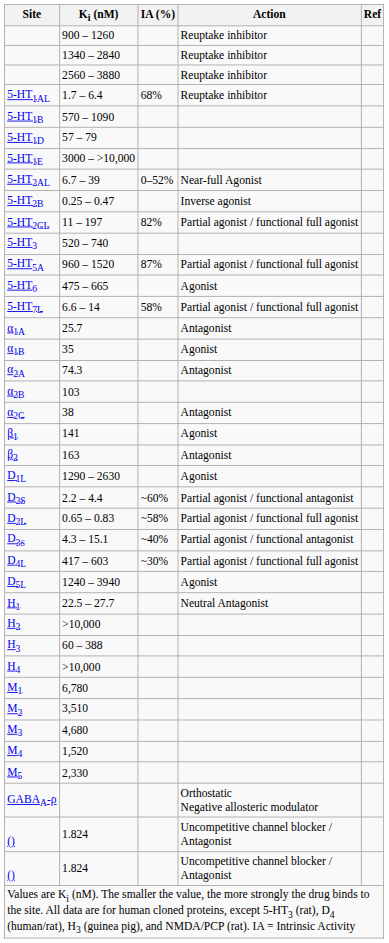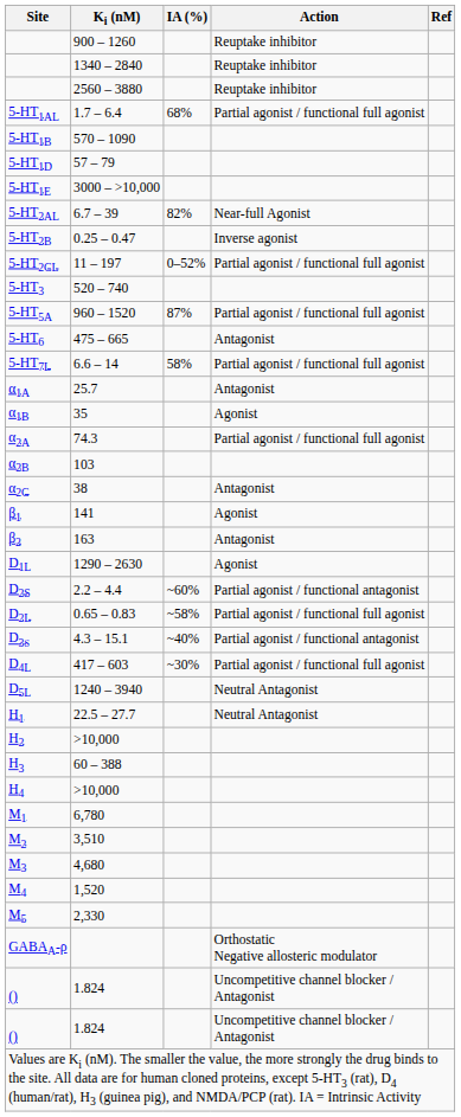 <table class="wikitable floatright" style="font-size:small;">
 <tr>
 <th>Site</th>
 <th>K<sub>i</sub> (nM)</th>
 <th>IA (%)</th>
 <th>Action</th>
 <th>Ref</th>
 </tr>
 <tr>
 <td></td>
 <td>900 – 1260</td>
 <td></td>
 <td>Reuptake inhibitor</td>
 <td></td>
 </tr>
 <tr>
 <td></td>
 <td>1340 – 2840</td>
 <td></td>
 <td>Reuptake inhibitor</td>
 <td></td>
 </tr>
 <tr>
 <td></td>
 <td>2560 – 3880</td>
 <td></td>
 <td>Reuptake inhibitor</td>
 <td></td>
 </tr>
 <tr>
 <td><a href='#'>5-HT<sub>1AL</sub></a></td>
 <td>1.7 – 6.4</td>
 <td>68%</td>
-<td>Reuptake inhibitor</td>
+<td>Partial agonist / functional full agonist</td>
 <td></td>
 </tr>
 <tr>
 <td><a href='#'>5-HT<sub>1B</sub></a></td>
 <td>570 – 1090</td>
 <td></td>
 <td></td>
 <td></td>
 </tr>
 <tr>
 <td><a href='#'>5-HT<sub>1D</sub></a></td>
 <td>57 – 79</td>
 <td></td>
 <td></td>
 <td></td>
 </tr>
 <tr>
 <td><a href='#'>5-HT<sub>1E</sub></a></td>
 <td>3000 – >10,000</td>
 <td></td>
 <td></td>
 <td></td>
 </tr>
 <tr>
 <td><a href='#'>5-HT<sub>2AL</sub></a></td>
 <td>6.7 – 39</td>
-<td>0–52%</td>
+<td>82%</td>
 <td>Near-full Agonist</td>
 <td></td>
 </tr>
 <tr>
 <td><a href='#'>5-HT<sub>2B</sub></a></td>
 <td>0.25 – 0.47</td>
 <td></td>
 <td>Inverse agonist</td>
 <td></td>
 </tr>
 <tr>
 <td><a href='#'>5-HT<sub>2CL</sub></a></td>
 <td>11 – 197</td>
-<td>82%</td>
+<td>0–52%</td>
 <td>Partial agonist / functional full agonist</td>
 <td></td>
 </tr>
 <tr>
 <td><a href='#'>5-HT<sub>3</sub></a></td>
 <td>520 – 740</td>
 <td></td>
 <td></td>
 <td></td>
 </tr>
 <tr>
 <td><a href='#'>5-HT<sub>5A</sub></a></td>
 <td>960 – 1520</td>
 <td>87%</td>
 <td>Partial agonist / functional full agonist</td>
 <td></td>
 </tr>
 <tr>
 <td><a href='#'>5-HT<sub>6</sub></a></td>
 <td>475 – 665</td>
 <td></td>
-<td>Agonist</td>
+<td>Antagonist</td>
 <td></td>
 </tr>
 <tr>
 <td><a href='#'>5-HT<sub>7L</sub></a></td>
 <td>6.6 – 14</td>
 <td>58%</td>
 <td>Partial agonist / functional full agonist</td>
 <td></td>
 </tr>
 <tr>
 <td><a href='#'>α<sub>1A</sub></a></td>
 <td>25.7</td>
 <td></td>
 <td>Antagonist</td>
 <td></td>
 </tr>
 <tr>
 <td><a href='#'>α<sub>1B</sub></a></td>
 <td>35</td>
 <td></td>
 <td>Agonist</td>
 <td></td>
 </tr>
 <tr>
 <td><a href='#'>α<sub>2A</sub></a></td>
 <td>74.3</td>
 <td></td>
-<td>Antagonist</td>
+<td>Partial agonist / functional full agonist</td>
 <td></td>
 </tr>
 <tr>
 <td><a href='#'>α<sub>2B</sub></a></td>
 <td>103</td>
 <td></td>
 <td></td>
 <td></td>
 </tr>
 <tr>
 <td><a href='#'>α<sub>2C</sub></a></td>
 <td>38</td>
 <td></td>
 <td>Antagonist</td>
 <td></td>
 </tr>
 <tr>
 <td><a href='#'>β<sub>1</sub></a></td>
 <td>141</td>
 <td></td>
 <td>Agonist</td>
 <td></td>
 </tr>
 <tr>
 <td><a href='#'>β<sub>2</sub></a></td>
 <td>163</td>
 <td></td>
 <td>Antagonist</td>
 <td></td>
 </tr>
 <tr>
 <td><a href='#'>D<sub>1L</sub></a></td>
 <td>1290 – 2630</td>
 <td></td>
 <td>Agonist</td>
 <td></td>
 </tr>
 <tr>
 <td><a href='#'>D<sub>2S</sub></a></td>
 <td>2.2 – 4.4</td>
 <td>~60%</td>
 <td>Partial agonist / functional antagonist</td>
 <td></td>
 </tr>
 <tr>
 <td><a href='#'>D<sub>2L</sub></a></td>
 <td>0.65 – 0.83</td>
 <td>~58%</td>
 <td>Partial agonist / functional full agonist</td>
 <td></td>
 </tr>
 <tr>
 <td><a href='#'>D<sub>3<small>S</small></sub></a></td>
 <td>4.3 – 15.1</td>
 <td>~40%</td>
 <td>Partial agonist / functional antagonist</td>
 <td></td>
 </tr>
 <tr>
 <td><a href='#'>D<sub>4L</sub></a></td>
 <td>417 – 603</td>
 <td>~30%</td>
 <td>Partial agonist / functional full agonist</td>
 <td></td>
 </tr>
 <tr>
 <td><a href='#'>D<sub>5L</sub></a></td>
 <td>1240 – 3940</td>
 <td></td>
-<td>Agonist</td>
+<td>Neutral Antagonist</td>
 <td></td>
 </tr>
 <tr>
 <td><a href='#'>H<sub>1</sub></a></td>
 <td>22.5 – 27.7</td>
 <td></td>
 <td>Neutral Antagonist</td>
 <td></td>
 </tr>
 <tr>
 <td><a href='#'>H<sub>2</sub></a></td>
 <td>>10,000</td>
 <td></td>
 <td></td>
 <td></td>
 </tr>
 <tr>
 <td><a href='#'>H<sub>3</sub></a></td>
 <td>60 – 388</td>
 <td></td>
 <td></td>
 <td></td>
 </tr>
 <tr>
 <td><a href='#'>H<sub>4</sub></a></td>
 <td>>10,000</td>
 <td></td>
 <td></td>
 <td></td>
 </tr>
 <tr>
 <td><a href='#'>M<sub>1</sub></a></td>
 <td>6,780</td>
 <td></td>
 <td></td>
 <td></td>
 </tr>
 <tr>
 <td><a href='#'>M<sub>2</sub></a></td>
 <td>3,510</td>
 <td></td>
 <td></td>
 <td></td>
 </tr>
 <tr>
 <td><a href='#'>M<sub>3</sub></a></td>
 <td>4,680</td>
 <td></td>
 <td></td>
 <td></td>
 </tr>
 <tr>
 <td><a href='#'>M<sub>4</sub></a></td>
 <td>1,520</td>
 <td></td>
 <td></td>
 <td></td>
 </tr>
 <tr>
 <td><a href='#'>M<sub>5</sub></a></td>
 <td>2,330</td>
 <td></td>
 <td></td>
 <td></td>
 </tr>
 <tr>
 <td><a href='#'>GABA<sub>A</sub>-ρ</a></td>
 <td></td>
 <td></td>
 <td>Orthostatic<br>Negative allosteric modulator</td>
 </tr>
 <tr>
 <td><a href='#'><br>()</a></td>
 <td>1.824</td>
 <td></td>
 <td>Uncompetitive channel blocker /<br>Antagonist</td>
 <td></td>
 </tr>
 <tr>
 <td><a href='#'><br>()</a></td>
 <td>1.824</td>
 <td></td>
 <td>Uncompetitive channel blocker /<br>Antagonist</td>
 <td></td>
 </tr>
 <tr class="sortbottom">
 <td colspan="5" style="width: 1px;">Values are K<sub>i</sub> (nM). The smaller the value, the more strongly the drug binds to the site. All data are for human cloned proteins, except 5-HT<sub>3</sub> (rat), D<sub>4</sub> (human/rat), H<sub>3</sub> (guinea pig), and NMDA/PCP (rat). IA = Intrinsic Activity</td>
 </tr>
 </table>
